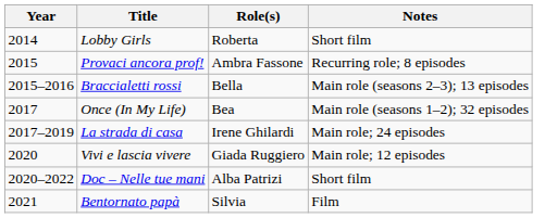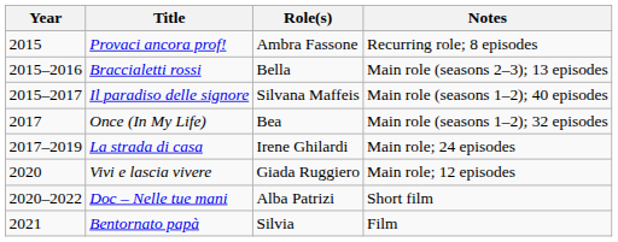 <table class="wikitable plainrowheaders sortable">
 <tr>
 <th scope="col">Year</th>
 <th scope="col">Title</th>
 <th scope="col">Role(s)</th>
 <th scope="col" class="unsortable">Notes</th>
-</tr>
-<tr>
-<td>2014</td>
-<td><em>Lobby Girls</em></td>
-<td>Roberta</td>
-<td>Short film</td>
 </tr>
 <tr>
 <td>2015</td>
 <td><em><a href='#'>Provaci ancora prof!</a></em></td>
 <td>Ambra Fassone</td>
 <td>Recurring role; 8 episodes</td>
 </tr>
 <tr>
 <td>2015–2016</td>
 <td><em><a href='#'>Braccialetti rossi</a></em></td>
 <td>Bella</td>
 <td>Main role (seasons 2–3); 13 episodes</td>
+</tr>
+<tr>
+<td>2015–2017</td>
+<td><em><a href='#'>Il paradiso delle signore</a></em></td>
+<td>Silvana Maffeis</td>
+<td>Main role (seasons 1–2); 40 episodes</td>
 </tr>
 <tr>
 <td>2017</td>
 <td><em>Once (In My Life)</em></td>
 <td>Bea</td>
 <td>Main role (seasons 1–2); 32 episodes</td>
 </tr>
 <tr>
 <td>2017–2019</td>
 <td><em><a href='#'>La strada di casa</a></em></td>
 <td>Irene Ghilardi</td>
 <td>Main role; 24 episodes</td>
 </tr>
 <tr>
 <td>2020</td>
 <td><em>Vivi e lascia vivere</em></td>
 <td>Giada Ruggiero</td>
 <td>Main role; 12 episodes</td>
 </tr>
 <tr>
 <td>2020–2022</td>
 <td><em><a href='#'>Doc – Nelle tue mani</a></em></td>
 <td>Alba Patrizi</td>
 <td>Short film</td>
 </tr>
 <tr>
 <td>2021</td>
 <td><em><a href='#'>Bentornato papà</a></em></td>
 <td>Silvia</td>
 <td>Film</td>
 </tr>
 </table>
